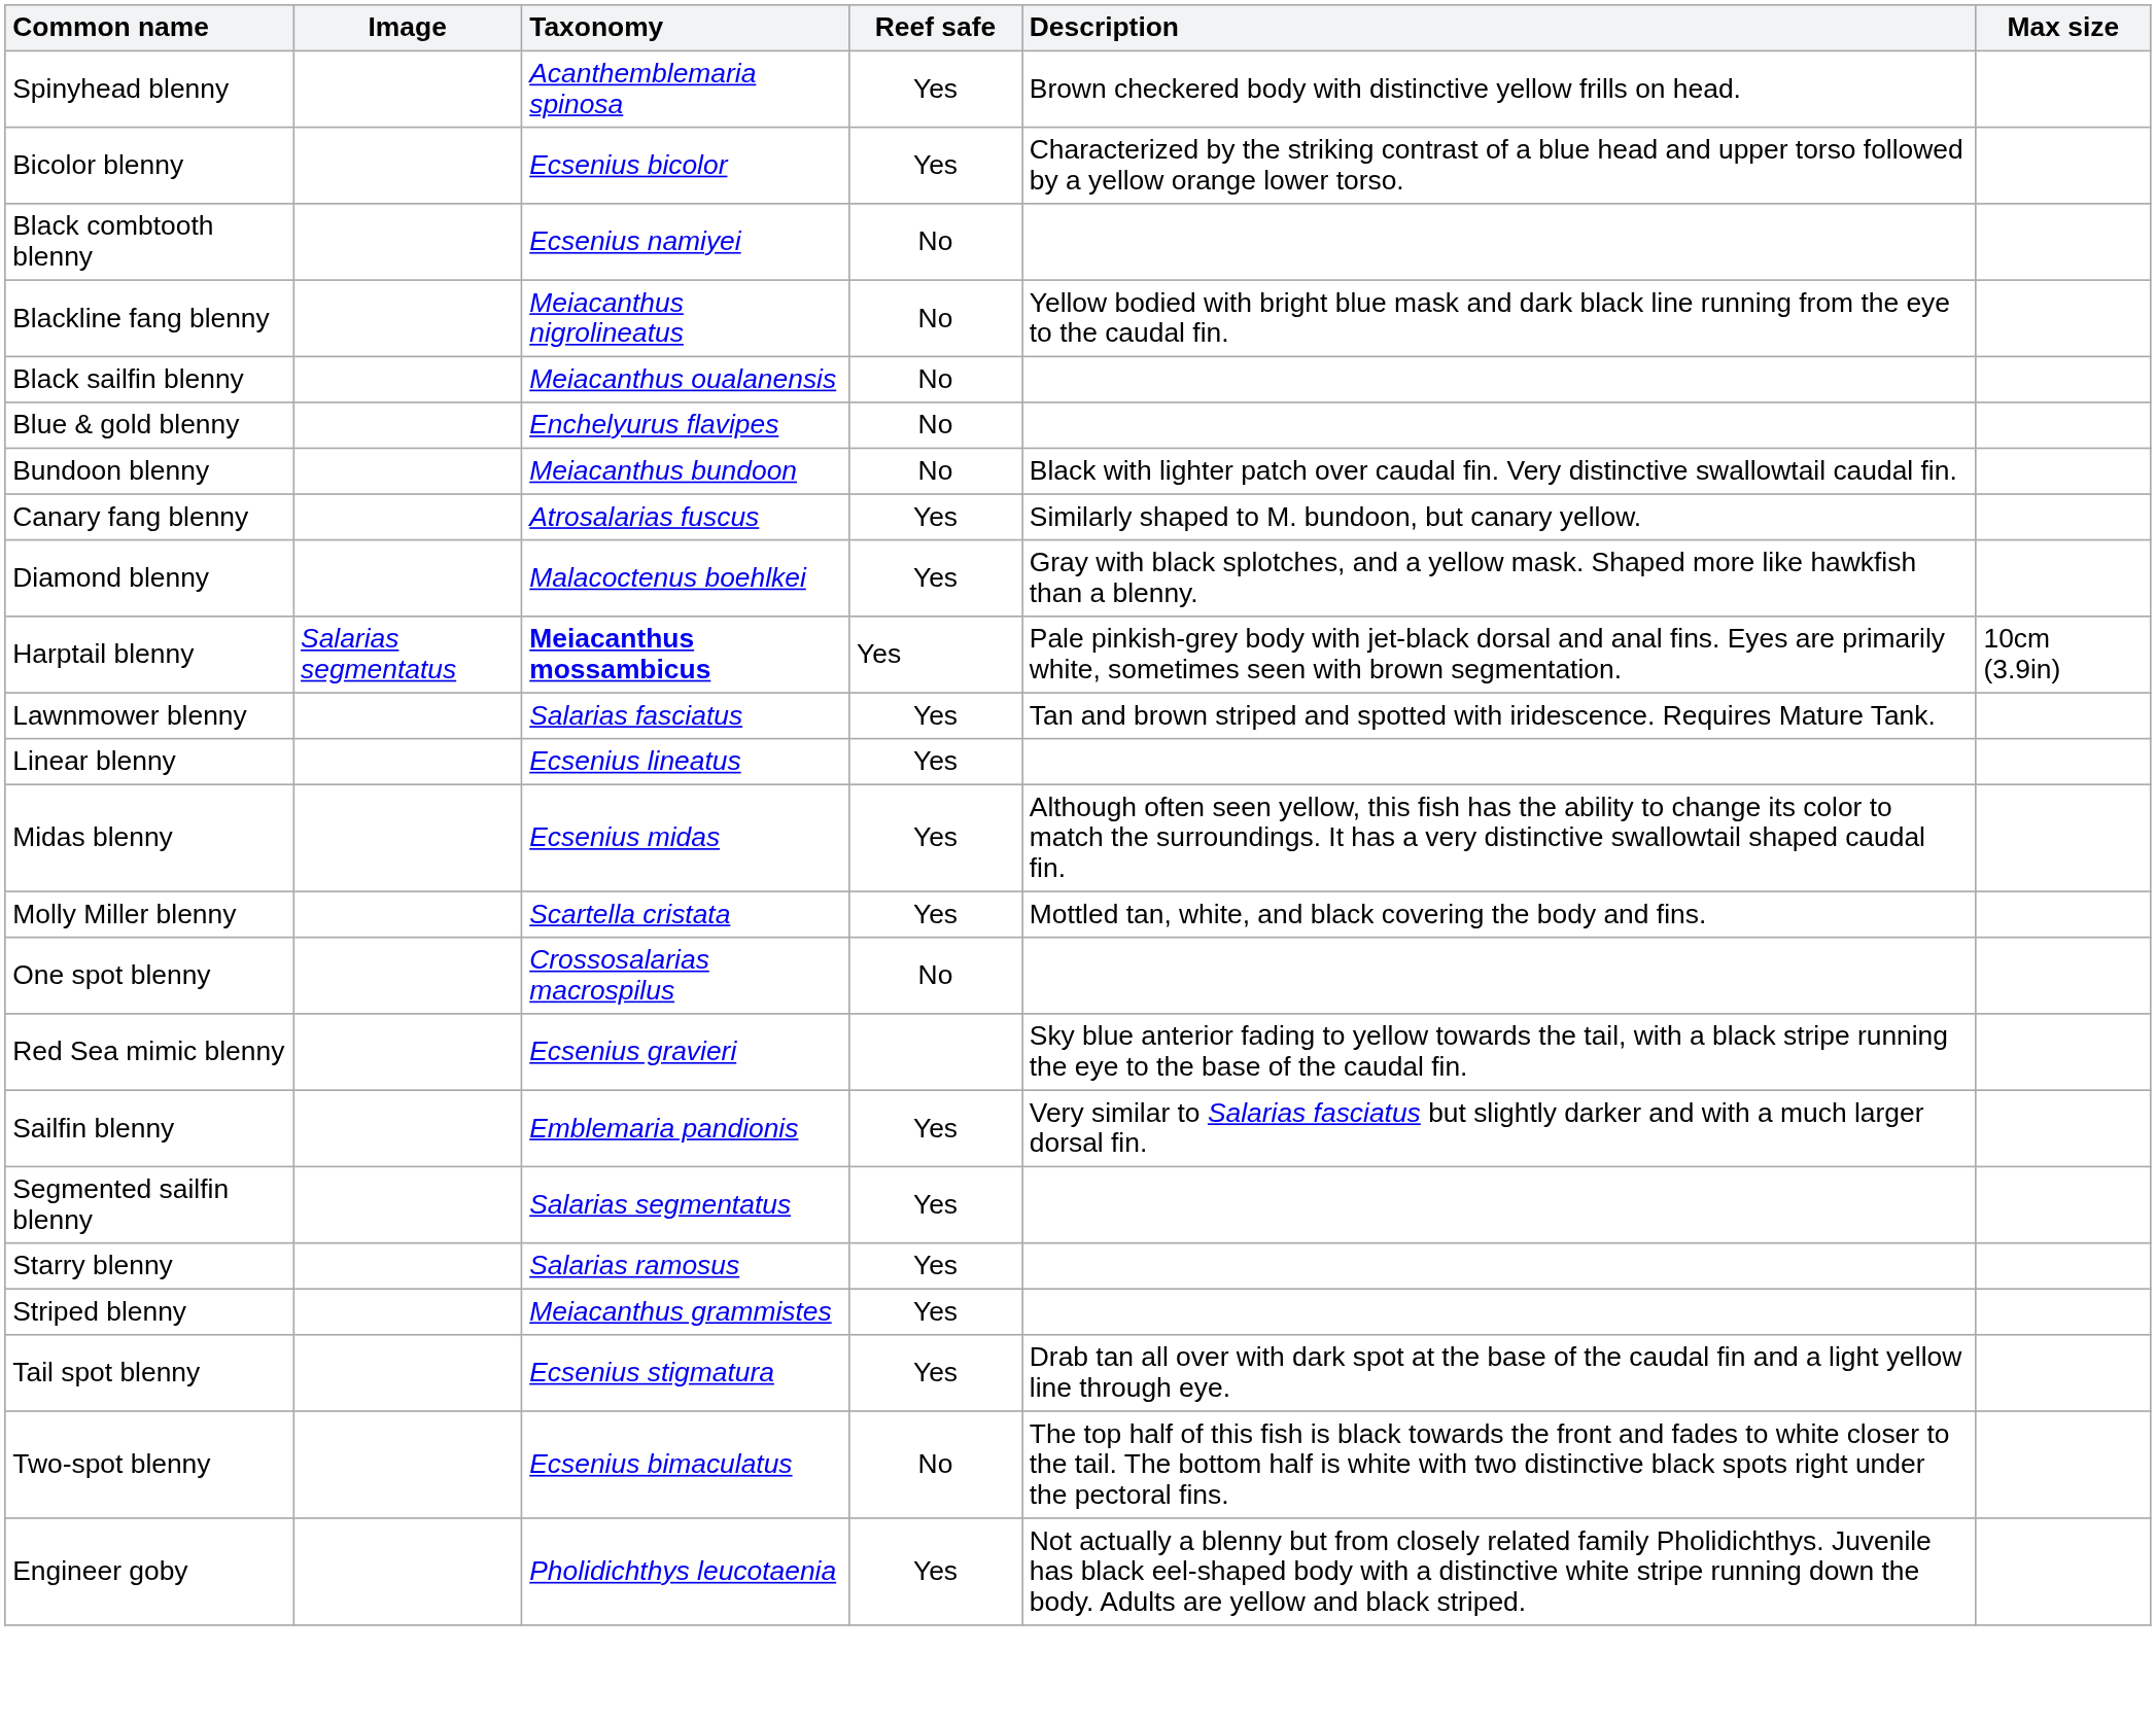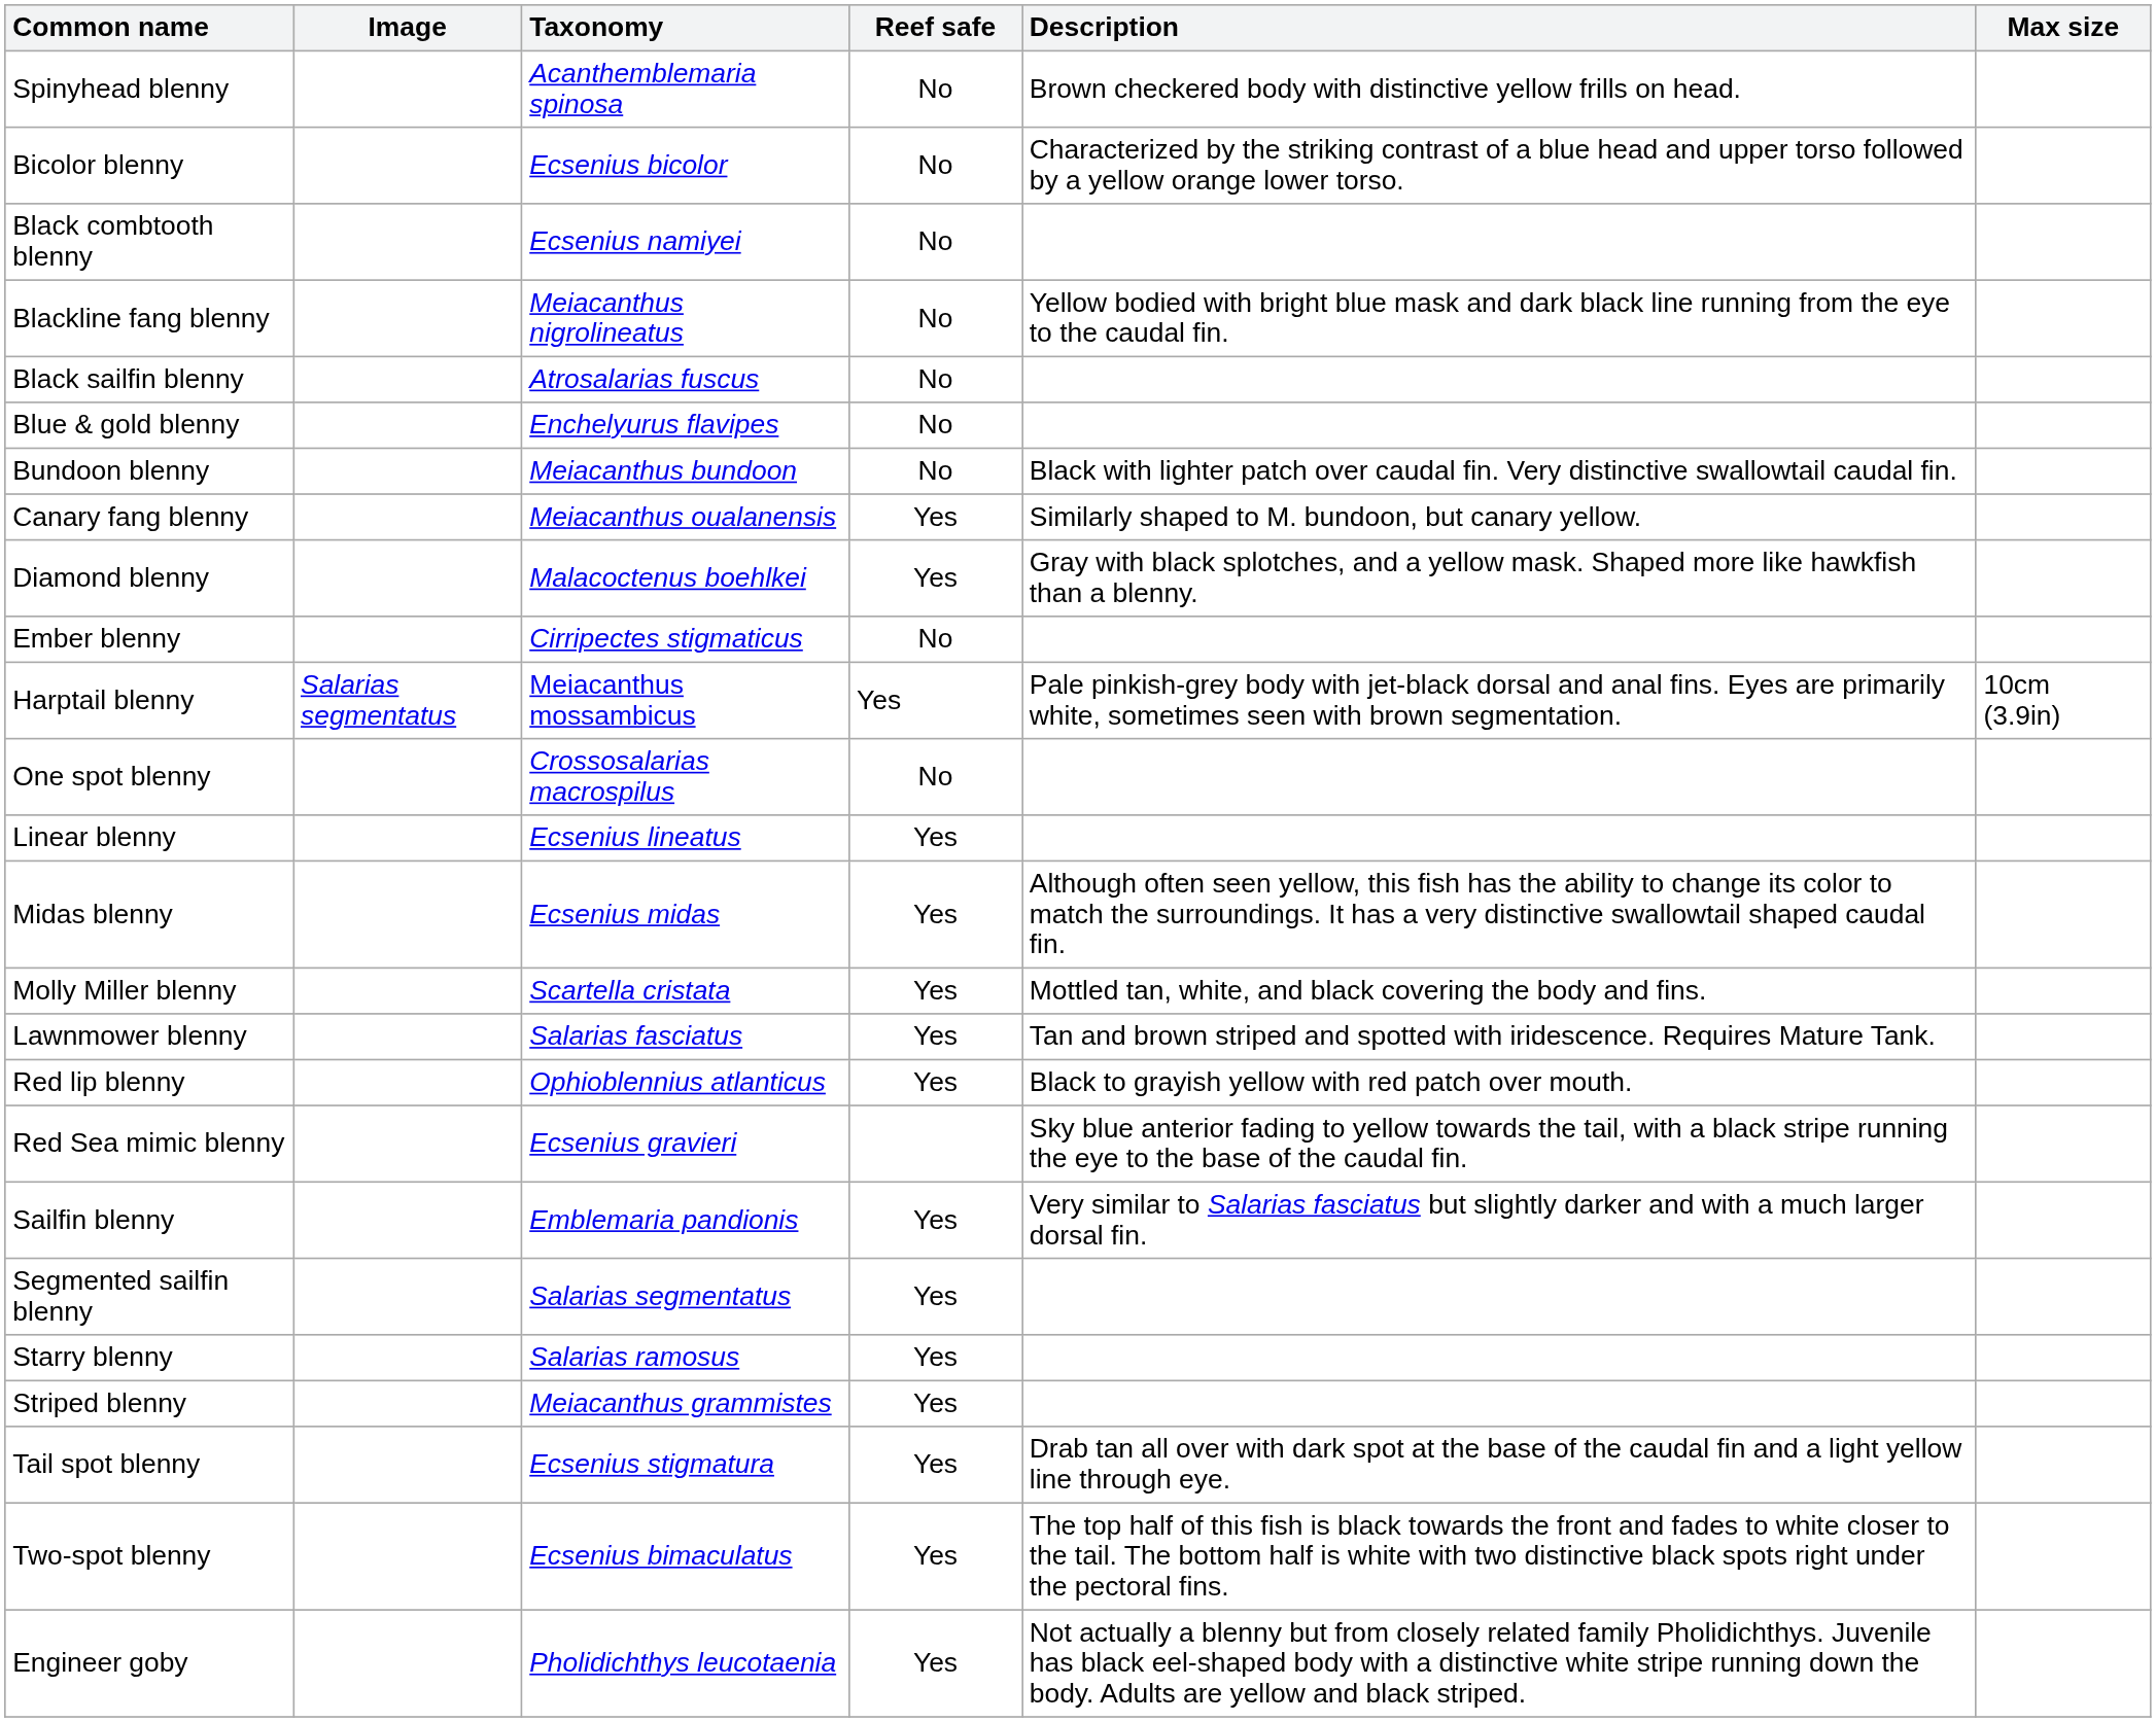 <table class="sortable collapsible" cellpadding="4" width="100%" border="1" style="border:1px solid #aaa; border-collapse:collapse">
 <tr>
 <th align="left" style="background:#F2F3F4" width="170px">Common name</th>
 <th style="background:#F2F3F4" width="130px" class="unsortable">Image</th>
 <th align="left" style="background:#F2F3F4" width="190px">Taxonomy</th>
 <th style="background:#F2F3F4" width="100px">Reef safe</th>
 <th align="left" style="background:#F2F3F4" width="610px" class="unsortable">Description</th>
 <th style="background:#F2F3F4" width="100px">Max size</th>
 </tr>
 <tr>
 <td>Spinyhead blenny</td>
 <td></td>
 <td><em><a href='#'>Acanthemblemaria spinosa</a></em></td>
-<td align="center">Yes</td>
+<td align="center">No</td>
 <td>Brown checkered body with distinctive yellow frills on head.</td>
 <td align="center"></td>
 </tr>
 <tr>
 <td>Bicolor blenny</td>
 <td></td>
 <td><em><a href='#'>Ecsenius bicolor</a></em></td>
-<td align="center">Yes</td>
+<td align="center">No</td>
 <td>Characterized by the striking contrast of a blue head and upper torso followed by a yellow orange lower torso.</td>
 <td align="center"></td>
 </tr>
 <tr>
 <td>Black combtooth blenny</td>
 <td></td>
 <td><em><a href='#'>Ecsenius namiyei</a></em></td>
 <td align="center">No</td>
 <td></td>
 <td align="center"></td>
 </tr>
 <tr>
 <td>Blackline fang blenny</td>
 <td></td>
 <td><em><a href='#'>Meiacanthus nigrolineatus</a></em></td>
 <td align="center">No</td>
 <td>Yellow bodied with bright blue mask and dark black line running from the eye to the caudal fin.</td>
 <td align="center"></td>
 </tr>
 <tr>
 <td>Black sailfin blenny</td>
 <td></td>
-<td><em><a href='#'>Meiacanthus oualanensis</a></em></td>
+<td><em><a href='#'>Atrosalarias fuscus</a></em></td>
 <td align="center">No</td>
 <td></td>
 <td align="center"></td>
 </tr>
 <tr>
 <td>Blue & gold blenny</td>
 <td></td>
 <td><em><a href='#'>Enchelyurus flavipes</a></em></td>
 <td align="center">No</td>
 <td></td>
 <td align="center"></td>
 </tr>
 <tr>
 <td>Bundoon blenny</td>
 <td></td>
 <td><em><a href='#'>Meiacanthus bundoon</a></em></td>
 <td align="center">No</td>
 <td>Black with lighter patch over caudal fin. Very distinctive swallowtail caudal fin.</td>
 <td align="center"></td>
 </tr>
 <tr>
 <td>Canary fang blenny</td>
 <td></td>
-<td><em><a href='#'>Atrosalarias fuscus</a></em></td>
+<td><em><a href='#'>Meiacanthus oualanensis</a></em></td>
 <td align="center">Yes</td>
 <td>Similarly shaped to M. bundoon, but canary yellow.</td>
 <td align="center"></td>
 </tr>
 <tr>
 <td>Diamond blenny</td>
 <td></td>
 <td><em><a href='#'>Malacoctenus boehlkei</a></em></td>
 <td align="center">Yes</td>
 <td>Gray with black splotches, and a yellow mask. Shaped more like hawkfish than a blenny.</td>
 <td align="center"></td>
 </tr>
 <tr>
+<td>Ember blenny</td>
+<td></td>
+<td><em><a href='#'>Cirripectes stigmaticus</a></em></td>
+<td align="center">No</td>
+<td></td>
+<td align="center"></td>
+</tr>
+<tr>
 <td>Harptail blenny</td>
 <td><em><a href='#'>Salarias segmentatus</a></em></td>
-<td><strong><a href='#'>Meiacanthus mossambicus</a></strong></td>
+<td><a href='#'>Meiacanthus mossambicus</a></td>
 <td>Yes</td>
 <td>Pale pinkish-grey body with jet-black dorsal and anal fins. Eyes are primarily white, sometimes seen with brown segmentation.</td>
 <td>10cm<br>(3.9in)</td>
 </tr>
 <tr>
-<td>Lawnmower blenny</td>
+<td>One spot blenny</td>
 <td></td>
-<td><em><a href='#'>Salarias fasciatus</a></em></td>
-<td align="center">Yes</td>
-<td>Tan and brown striped and spotted with iridescence.  Requires Mature Tank.</td>
+<td><em><a href='#'>Crossosalarias macrospilus</a></em></td>
+<td align="center">No</td>
+<td></td>
 <td align="center"></td>
 </tr>
 <tr>
 <td>Linear blenny</td>
 <td></td>
 <td><em><a href='#'>Ecsenius lineatus</a></em></td>
 <td align="center">Yes</td>
 <td></td>
 <td align="center"></td>
 </tr>
 <tr>
 <td>Midas blenny</td>
 <td></td>
 <td><em><a href='#'>Ecsenius midas</a></em></td>
 <td align="center">Yes</td>
 <td>Although often seen yellow, this fish has the ability to change its color to match the surroundings. It has a very distinctive swallowtail shaped caudal fin.</td>
 <td align="center"></td>
 </tr>
 <tr>
 <td>Molly Miller blenny</td>
 <td></td>
 <td><em><a href='#'>Scartella cristata</a></em></td>
 <td align="center">Yes</td>
 <td>Mottled tan, white, and black covering the body and fins.</td>
 <td align="center"></td>
 </tr>
 <tr>
-<td>One spot blenny</td>
+<td>Lawnmower blenny</td>
 <td></td>
-<td><em><a href='#'>Crossosalarias macrospilus</a></em></td>
-<td align="center">No</td>
+<td><em><a href='#'>Salarias fasciatus</a></em></td>
+<td align="center">Yes</td>
+<td>Tan and brown striped and spotted with iridescence.  Requires Mature Tank.</td>
+<td align="center"></td>
+</tr>
+<tr>
+<td>Red lip blenny</td>
 <td></td>
+<td><em><a href='#'>Ophioblennius atlanticus</a></em></td>
+<td align="center">Yes</td>
+<td>Black to grayish yellow with red patch over mouth.</td>
 <td align="center"></td>
 </tr>
 <tr>
 <td>Red Sea mimic blenny</td>
 <td></td>
 <td><em><a href='#'>Ecsenius gravieri</a></em></td>
 <td></td>
 <td>Sky blue anterior fading to yellow towards the tail, with a black stripe running the eye to the base of the caudal fin.</td>
 <td align="center"></td>
 </tr>
 <tr>
 <td>Sailfin blenny</td>
 <td></td>
 <td><em><a href='#'>Emblemaria pandionis</a></em></td>
 <td align="center">Yes</td>
 <td>Very similar to <em><a href='#'>Salarias fasciatus</a></em> but slightly darker and with a much larger dorsal fin.</td>
 <td align="center"></td>
 </tr>
 <tr>
 <td>Segmented sailfin blenny</td>
 <td></td>
 <td><em><a href='#'>Salarias segmentatus</a></em></td>
 <td align="center">Yes</td>
 <td></td>
 <td align="center"></td>
 </tr>
 <tr>
 <td>Starry blenny</td>
 <td></td>
 <td><em><a href='#'>Salarias ramosus</a></em></td>
 <td align="center">Yes</td>
 <td></td>
 <td align="center"></td>
 </tr>
 <tr>
 <td>Striped blenny</td>
 <td></td>
 <td><em><a href='#'>Meiacanthus grammistes</a></em></td>
 <td align="center">Yes</td>
 <td></td>
 <td align="center"></td>
 </tr>
 <tr>
 <td>Tail spot blenny</td>
 <td></td>
 <td><em><a href='#'>Ecsenius stigmatura</a></em></td>
 <td align="center">Yes</td>
 <td>Drab tan all over with dark spot at the base of the caudal fin and a light yellow line through eye.</td>
 <td align="center"></td>
 </tr>
 <tr>
 <td>Two-spot blenny</td>
 <td></td>
 <td><em><a href='#'>Ecsenius bimaculatus</a></em></td>
-<td align="center">No</td>
+<td align="center">Yes</td>
 <td>The top half of this fish is black towards the front and fades to white closer to the tail. The bottom half is white with two distinctive black spots right under the pectoral fins.</td>
 <td align="center"></td>
 </tr>
 <tr>
 <td>Engineer goby</td>
 <td></td>
 <td><em><a href='#'>Pholidichthys leucotaenia</a></em></td>
 <td align="center">Yes</td>
 <td>Not actually a blenny but from closely related family Pholidichthys. Juvenile has black eel-shaped body with a distinctive white stripe running down the body. Adults are yellow and black striped.</td>
 <td align="center"></td>
 </tr>
 </table>
